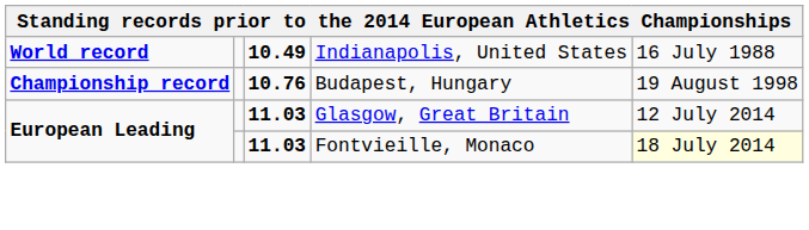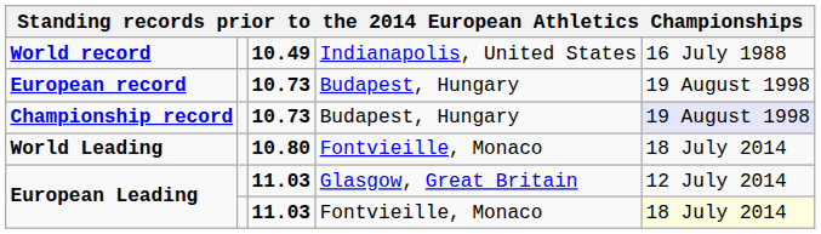 <table class="wikitable">
 <tr>
 <th colspan="5">Standing records prior to the 2014 European Athletics Championships</th>
 </tr>
 <tr>
 <td><strong><a href='#'>World record</a></strong></td>
 <td></td>
 <td><strong>10.49</strong></td>
 <td><a href='#'>Indianapolis</a>, United States</td>
 <td>16 July 1988</td>
 </tr>
 <tr>
+<td><strong><a href='#'>European record</a></strong></td>
+<td></td>
+<td><strong>10.73</strong></td>
+<td><a href='#'>Budapest</a>, Hungary</td>
+<td>19 August 1998</td>
+</tr>
+<tr>
 <td><strong><a href='#'>Championship record</a></strong></td>
 <td></td>
-<td><strong>10.76</strong></td>
+<td><strong>10.73</strong></td>
 <td>Budapest, Hungary</td>
-<td>19 August 1998</td>
+<td style="background: lavender;">19 August 1998</td>
+</tr>
+<tr>
+<td><strong>World Leading</strong></td>
+<td></td>
+<td><strong>10.80</strong></td>
+<td><a href='#'>Fontvieille</a>, Monaco</td>
+<td>18 July 2014</td>
 </tr>
 <tr>
 <td rowspan=2><strong>European Leading</strong></td>
 <td></td>
 <td><strong>11.03</strong></td>
 <td><a href='#'>Glasgow</a>, <a href='#'>Great Britain</a></td>
 <td>12 July 2014</td>
 </tr>
 <tr>
 <td></td>
 <td><strong>11.03</strong></td>
 <td>Fontvieille, Monaco</td>
 <td style="background: lightyellow;">18 July 2014</td>
 </tr>
 </table>
